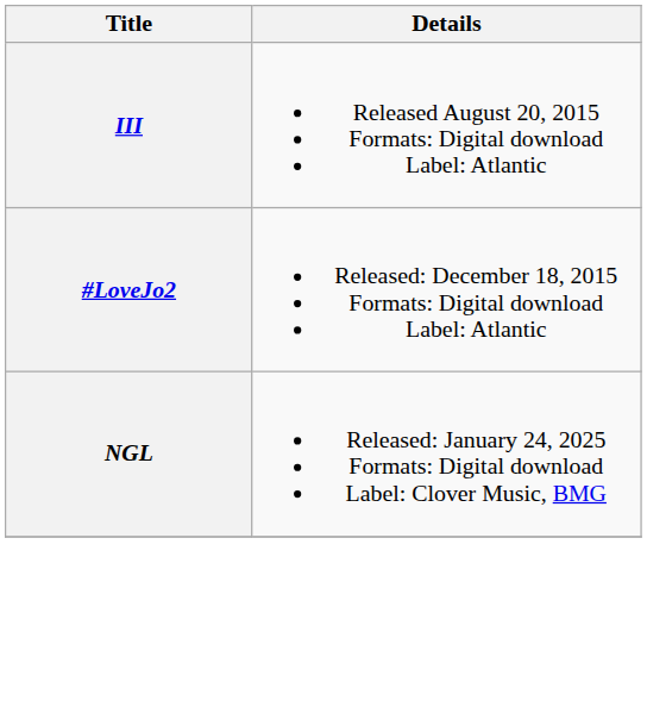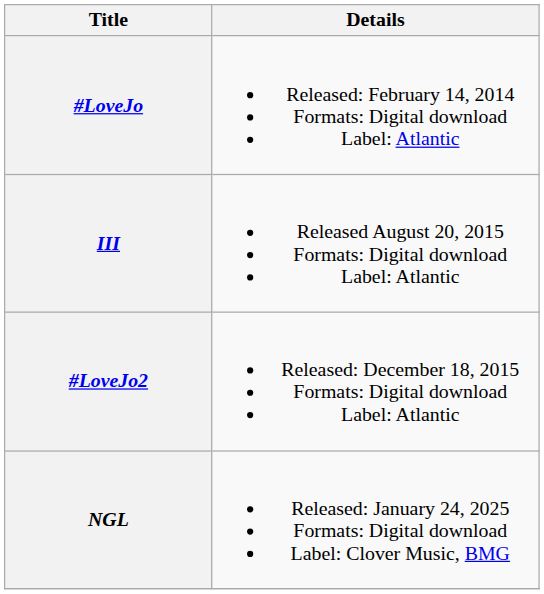 <table class="wikitable plainrowheaders" style="text-align:center;">
 <tr>
 <th scope="col" style="width:10em;">Title</th>
 <th scope="col" style="width:16em;">Details</th>
+</tr>
+<tr>
+<th scope="row"><em><a href='#'>#LoveJo</a></em></th>
+<td><br><ul><li>Released: February 14, 2014</li><li>Formats: Digital download</li><li>Label: <a href='#'>Atlantic</a></li></ul></td>
 </tr>
 <tr>
 <th scope="row"><em><a href='#'>III</a></em></th>
 <td><br><ul><li>Released August 20, 2015</li><li>Formats: Digital download</li><li>Label: Atlantic</li></ul></td>
 </tr>
 <tr>
 <th scope="row"><em><a href='#'>#LoveJo2</a></em></th>
 <td><br><ul><li>Released: December 18, 2015</li><li>Formats: Digital download</li><li>Label: Atlantic</li></ul></td>
 </tr>
 <tr>
 <th scope="row"><em>NGL</em></th>
 <td><br><ul><li>Released: January 24, 2025</li><li>Formats: Digital download</li><li>Label: Clover Music, <a href='#'>BMG</a></li></ul></td>
 </tr>
 <tr>
 </tr>
 </table>
